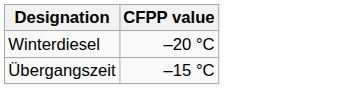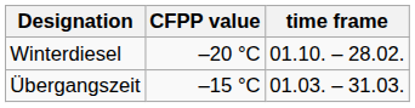 <table class="wikitable">
 <tr>
 <th>Designation</th>
 <th>CFPP value</th>
+<th>time frame</th>
 </tr>
 <tr>
 <td>Winterdiesel</td>
 <td align=right>–20 °C</td>
+<td>01.10. – 28.02.</td>
 </tr>
 <tr>
 <td>Übergangszeit</td>
 <td align=right>–15 °C</td>
+<td>01.03. – 31.03.</td>
 </tr>
 </table>
